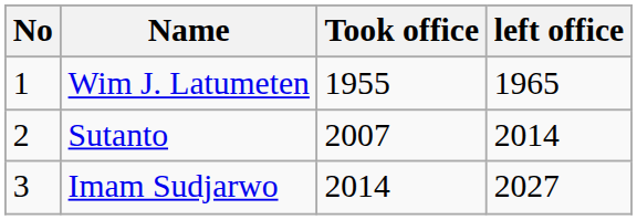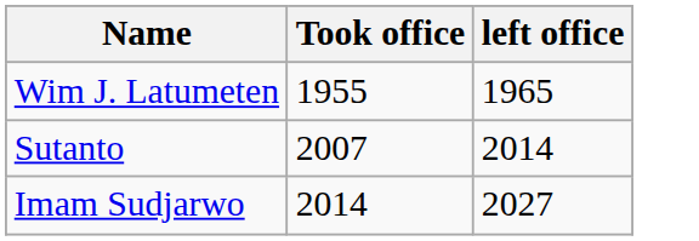 <table class="wikitable">
 <tr>
-<th>No</th>
 <th>Name</th>
 <th>Took office</th>
 <th>left office</th>
 </tr>
 <tr>
-<td>1</td>
 <td><a href='#'>Wim J. Latumeten</a></td>
 <td>1955</td>
 <td>1965</td>
 </tr>
 <tr>
-<td>2</td>
 <td><a href='#'>Sutanto</a></td>
 <td>2007</td>
 <td>2014</td>
 </tr>
 <tr>
-<td>3</td>
 <td><a href='#'>Imam Sudjarwo</a>  </td>
 <td>2014</td>
 <td>2027</td>
 </tr>
 </table>
